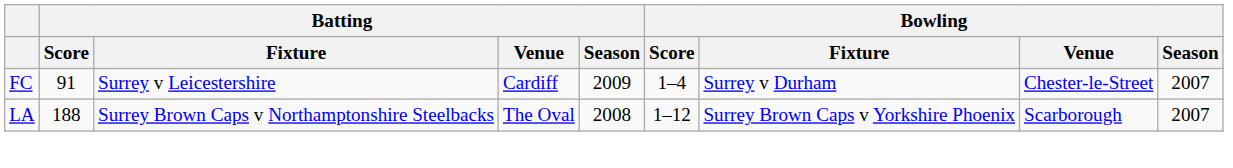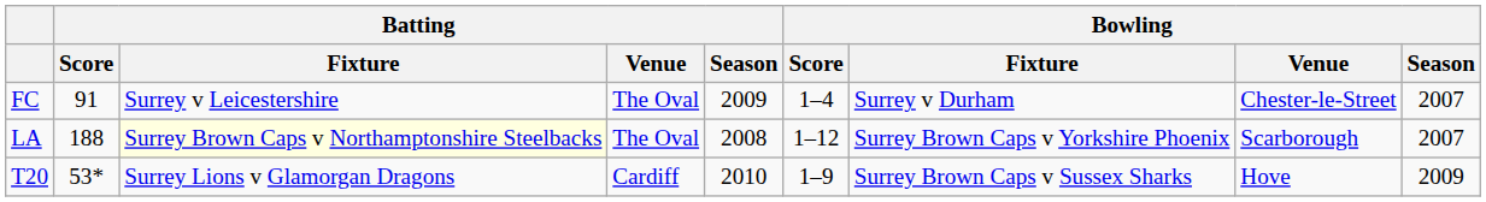 <table class=wikitable style="font-size:90%">
 <tr>
 <th rowspan="1"></th>
 <th colspan="4" rowspan="1">Batting</th>
 <th colspan="4" rowspan="1">Bowling</th>
 </tr>
 <tr>
 <th></th>
 <th>Score</th>
 <th>Fixture</th>
 <th>Venue</th>
 <th>Season</th>
 <th>Score</th>
 <th>Fixture</th>
 <th>Venue</th>
 <th>Season</th>
 </tr>
 <tr>
 <td><a href='#'>FC</a></td>
 <td align="center">91</td>
 <td><a href='#'>Surrey</a> v <a href='#'>Leicestershire</a></td>
-<td><a href='#'>Cardiff</a></td>
+<td><a href='#'>The Oval</a></td>
 <td align="center">2009</td>
 <td align="center">1–4</td>
 <td><a href='#'>Surrey</a> v <a href='#'>Durham</a></td>
 <td><a href='#'>Chester-le-Street</a></td>
 <td align="center">2007</td>
 </tr>
 <tr>
 <td><a href='#'>LA</a></td>
 <td align="center">188</td>
-<td><a href='#'>Surrey Brown Caps</a> v <a href='#'>Northamptonshire Steelbacks</a></td>
+<td style="background: lightyellow;"><a href='#'>Surrey Brown Caps</a> v <a href='#'>Northamptonshire Steelbacks</a></td>
 <td><a href='#'>The Oval</a></td>
 <td align="center">2008</td>
 <td align="center">1–12</td>
 <td><a href='#'>Surrey Brown Caps</a> v <a href='#'>Yorkshire Phoenix</a></td>
 <td><a href='#'>Scarborough</a></td>
 <td align="center">2007</td>
 </tr>
+<tr>
+<td><a href='#'>T20</a></td>
+<td align="center">53*</td>
+<td><a href='#'>Surrey Lions</a> v <a href='#'>Glamorgan Dragons</a></td>
+<td><a href='#'>Cardiff</a></td>
+<td align="center">2010</td>
+<td align="center">1–9</td>
+<td><a href='#'>Surrey Brown Caps</a> v <a href='#'>Sussex Sharks</a></td>
+<td><a href='#'>Hove</a></td>
+<td align="center">2009</td>
+</tr>
 </table>
